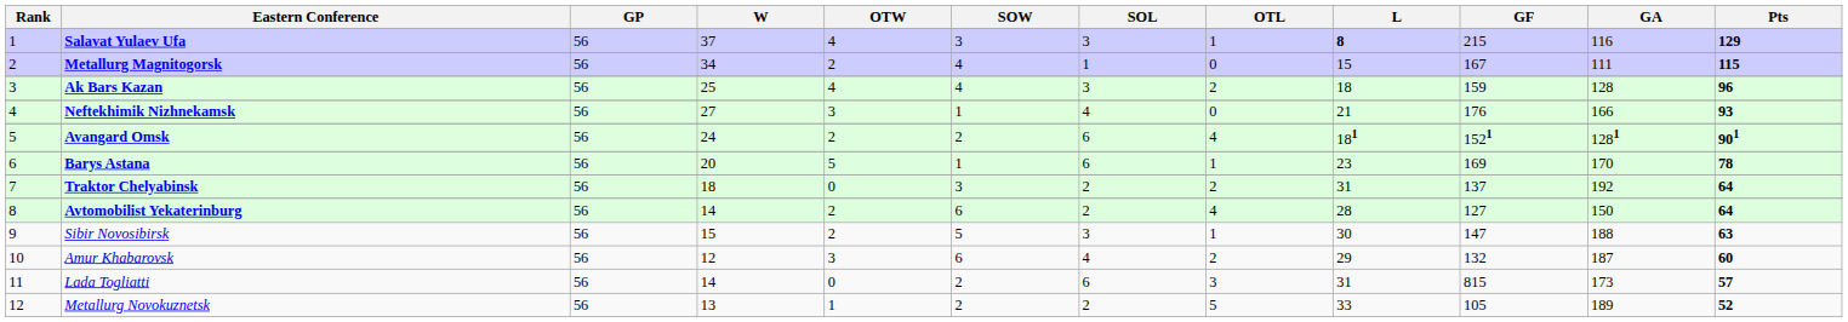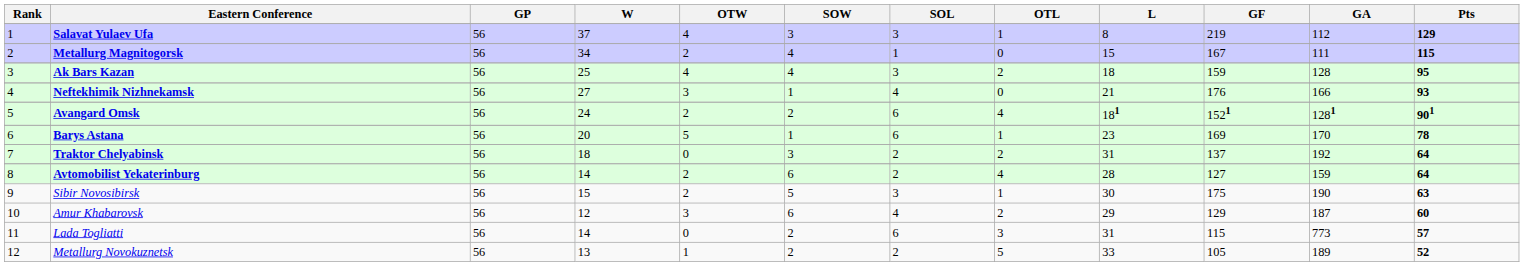 <table class="wikitable sortable">
 <tr>
 <th bgcolor="#DDDDFF" width="2%">Rank</th>
 <th bgcolor="#DDDDFF" width="20%">Eastern Conference</th>
 <th bgcolor="#DDDDFF" width="5%">GP</th>
 <th bgcolor="#DDDDFF" width="5%">W</th>
 <th bgcolor="#DDDDFF" width="5%">OTW</th>
 <th bgcolor="#DDDDFF" width="5%">SOW</th>
 <th bgcolor="#DDDDFF" width="5%">SOL</th>
 <th bgcolor="#DDDDFF" width="5%">OTL</th>
 <th bgcolor="#DDDDFF" width="5%">L</th>
 <th bgcolor="#DDDDFF" width="5%">GF</th>
 <th bgcolor="#DDDDFF" width="5%">GA</th>
 <th bgcolor="#DDDDFF" width="5%">Pts</th>
 </tr>
 <tr>
 </tr>
 <tr style="background:#ccf;">
 <td style="text-align:left;">1</td>
 <td> <strong><a href='#'>Salavat Yulaev Ufa</a></strong></td>
 <td>56</td>
 <td>37</td>
 <td>4</td>
 <td>3</td>
 <td>3</td>
 <td>1</td>
-<td><strong>8</strong></td>
-<td>215</td>
-<td>116</td>
+<td>8</td>
+<td>219</td>
+<td>112</td>
 <td><strong>129</strong></td>
 </tr>
 <tr>
 </tr>
 <tr style="background:#ccf;">
 <td style="text-align:left;">2</td>
 <td> <strong><a href='#'>Metallurg Magnitogorsk</a></strong></td>
 <td>56</td>
 <td>34</td>
 <td>2</td>
 <td>4</td>
 <td>1</td>
 <td>0</td>
 <td>15</td>
 <td>167</td>
 <td>111</td>
 <td><strong>115</strong></td>
 </tr>
 <tr>
 </tr>
 <tr style="background:#DDFFDD;">
 <td style="text-align:left;">3</td>
 <td> <strong><a href='#'>Ak Bars Kazan</a></strong></td>
 <td>56</td>
 <td>25</td>
 <td>4</td>
 <td>4</td>
 <td>3</td>
 <td>2</td>
 <td>18</td>
 <td>159</td>
 <td>128</td>
-<td><strong>96</strong></td>
+<td><strong>95</strong></td>
 </tr>
 <tr>
 </tr>
 <tr style="background:#DDFFDD;">
 <td style="text-align:left;">4</td>
 <td> <strong><a href='#'>Neftekhimik Nizhnekamsk</a></strong></td>
 <td>56</td>
 <td>27</td>
 <td>3</td>
 <td>1</td>
 <td>4</td>
 <td>0</td>
 <td>21</td>
 <td>176</td>
 <td>166</td>
 <td><strong>93</strong></td>
 </tr>
 <tr>
 </tr>
 <tr style="background:#DDFFDD;">
 <td style="text-align:left;">5</td>
 <td> <strong><a href='#'>Avangard Omsk</a></strong></td>
 <td>56</td>
 <td>24</td>
 <td>2</td>
 <td>2</td>
 <td>6</td>
 <td>4</td>
 <td>18<sup><strong>1</strong></sup></td>
 <td>152<sup><strong>1</strong></sup></td>
 <td>128<sup><strong>1</strong></sup></td>
 <td><strong>90</strong><sup><strong>1</strong></sup></td>
 </tr>
 <tr>
 </tr>
 <tr style="background:#DDFFDD;">
 <td style="text-align:left;">6</td>
 <td> <strong><a href='#'>Barys Astana</a></strong></td>
 <td>56</td>
 <td>20</td>
 <td>5</td>
 <td>1</td>
 <td>6</td>
 <td>1</td>
 <td>23</td>
 <td>169</td>
 <td>170</td>
 <td><strong>78</strong></td>
 </tr>
 <tr>
 </tr>
 <tr style="background:#DDFFDD;">
 <td style="text-align:left;">7</td>
 <td> <strong><a href='#'>Traktor Chelyabinsk</a></strong></td>
 <td>56</td>
 <td>18</td>
 <td>0</td>
 <td>3</td>
 <td>2</td>
 <td>2</td>
 <td>31</td>
 <td>137</td>
 <td>192</td>
 <td><strong>64</strong></td>
 </tr>
 <tr>
 </tr>
 <tr style="background:#DDFFDD;">
 <td style="text-align:left;">8</td>
 <td> <strong><a href='#'>Avtomobilist Yekaterinburg</a></strong></td>
 <td>56</td>
 <td>14</td>
 <td>2</td>
 <td>6</td>
 <td>2</td>
 <td>4</td>
 <td>28</td>
 <td>127</td>
-<td>150</td>
+<td>159</td>
 <td><strong>64</strong></td>
 </tr>
 <tr>
 <td style="text-align:left;">9</td>
 <td> <em><a href='#'>Sibir Novosibirsk</a></em></td>
 <td>56</td>
 <td>15</td>
 <td>2</td>
 <td>5</td>
 <td>3</td>
 <td>1</td>
 <td>30</td>
-<td>147</td>
-<td>188</td>
+<td>175</td>
+<td>190</td>
 <td><strong>63</strong></td>
 </tr>
 <tr>
 <td style="text-align:left;">10</td>
 <td> <em><a href='#'>Amur Khabarovsk</a></em></td>
 <td>56</td>
 <td>12</td>
 <td>3</td>
 <td>6</td>
 <td>4</td>
 <td>2</td>
 <td>29</td>
-<td>132</td>
+<td>129</td>
 <td>187</td>
 <td><strong>60</strong></td>
 </tr>
 <tr>
 <td style="text-align:left;">11</td>
 <td> <em><a href='#'>Lada Togliatti</a></em></td>
 <td>56</td>
 <td>14</td>
 <td>0</td>
 <td>2</td>
 <td>6</td>
 <td>3</td>
 <td>31</td>
-<td>815</td>
-<td>173</td>
+<td>115</td>
+<td>773</td>
 <td><strong>57</strong></td>
 </tr>
 <tr>
 <td style="text-align:left;">12</td>
 <td> <em><a href='#'>Metallurg Novokuznetsk</a></em></td>
 <td>56</td>
 <td>13</td>
 <td>1</td>
 <td>2</td>
 <td>2</td>
 <td>5</td>
 <td>33</td>
 <td>105</td>
 <td>189</td>
 <td><strong>52</strong></td>
 </tr>
 </table>
